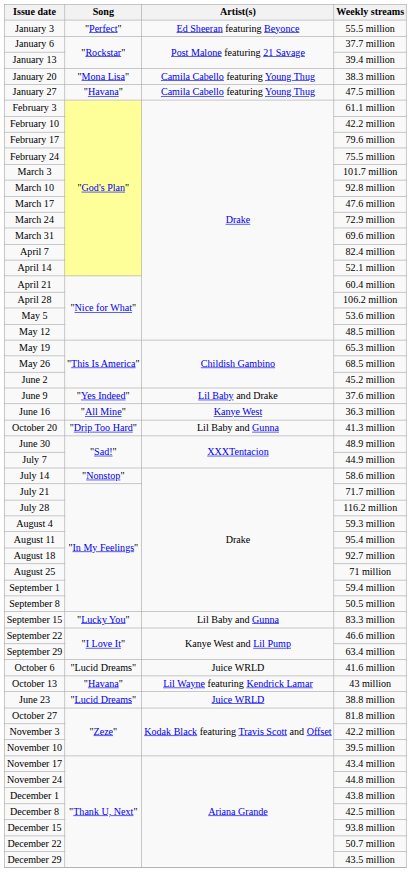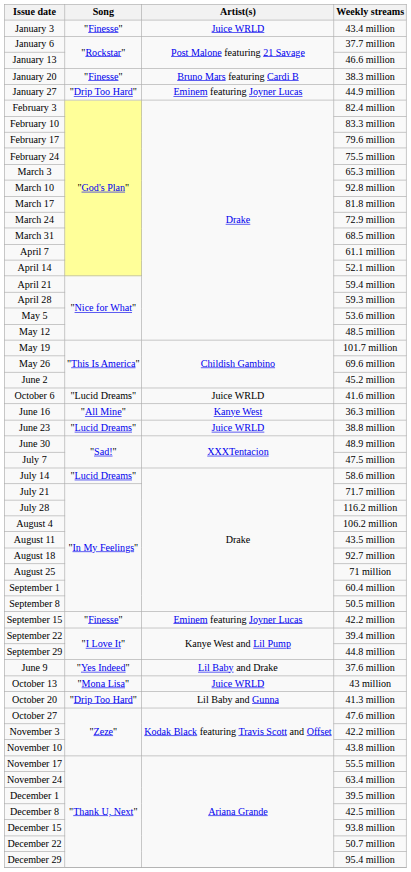 <table class="wikitable sortable" style="text-align: center;">
 <tr>
 <th>Issue date</th>
 <th>Song</th>
 <th>Artist(s)</th>
 <th>Weekly streams</th>
 </tr>
 <tr>
 <td>January 3</td>
-<td>"<a href='#'>Perfect</a>"</td>
-<td><a href='#'>Ed Sheeran</a> featuring <a href='#'>Beyonce</a></td>
-<td>55.5 million</td>
+<td>"<a href='#'>Finesse</a>"</td>
+<td><a href='#'>Juice WRLD</a></td>
+<td>43.4 million</td>
 </tr>
 <tr>
 <td>January 6</td>
 <td rowspan="2">"<a href='#'>Rockstar</a>"</td>
 <td rowspan="2"><a href='#'>Post Malone</a> featuring <a href='#'>21 Savage</a></td>
 <td>37.7 million</td>
 </tr>
 <tr>
 <td>January 13</td>
-<td>39.4 million</td>
+<td>46.6 million</td>
 </tr>
 <tr>
 <td>January 20</td>
-<td>"<a href='#'>Mona Lisa</a>"</td>
-<td><a href='#'>Camila Cabello</a> featuring <a href='#'>Young Thug</a></td>
+<td>"<a href='#'>Finesse</a>"</td>
+<td><a href='#'>Bruno Mars</a> featuring <a href='#'>Cardi B</a></td>
 <td>38.3 million</td>
 </tr>
 <tr>
 <td>January 27</td>
-<td>"<a href='#'>Havana</a>"</td>
-<td><a href='#'>Camila Cabello</a> featuring <a href='#'>Young Thug</a></td>
-<td>47.5 million</td>
+<td>"<a href='#'>Drip Too Hard</a>"</td>
+<td rowspan="1"><a href='#'>Eminem</a> featuring <a href='#'>Joyner Lucas</a></td>
+<td>44.9 million</td>
 </tr>
 <tr>
 <td>February 3</td>
 <td bgcolor=#FFFF99 rowspan="11">"<a href='#'>God's Plan</a>" </td>
 <td rowspan="15"><a href='#'>Drake</a></td>
-<td>61.1 million</td>
+<td>82.4 million</td>
 </tr>
 <tr>
 <td>February 10</td>
-<td>42.2 million</td>
+<td>83.3 million</td>
 </tr>
 <tr>
 <td>February 17</td>
 <td>79.6 million</td>
 </tr>
 <tr>
 <td>February 24</td>
 <td>75.5 million</td>
 </tr>
 <tr>
 <td>March 3</td>
-<td>101.7 million</td>
+<td>65.3 million</td>
 </tr>
 <tr>
 <td>March 10</td>
 <td>92.8 million</td>
 </tr>
 <tr>
 <td>March 17</td>
-<td>47.6 million</td>
+<td>81.8 million</td>
 </tr>
 <tr>
 <td>March 24</td>
 <td>72.9 million</td>
 </tr>
 <tr>
 <td>March 31</td>
-<td>69.6 million</td>
+<td>68.5 million</td>
 </tr>
 <tr>
 <td>April 7</td>
-<td>82.4 million</td>
+<td>61.1 million</td>
 </tr>
 <tr>
 <td>April 14</td>
 <td>52.1 million</td>
 </tr>
 <tr>
 <td>April 21</td>
 <td rowspan="4">"<a href='#'>Nice for What</a>"</td>
-<td>60.4 million</td>
+<td>59.4 million</td>
 </tr>
 <tr>
 <td>April 28</td>
-<td>106.2 million</td>
+<td>59.3 million</td>
 </tr>
 <tr>
 <td>May 5</td>
 <td>53.6 million</td>
 </tr>
 <tr>
 <td>May 12</td>
 <td>48.5 million</td>
 </tr>
 <tr>
 <td>May 19</td>
 <td rowspan="3">"<a href='#'>This Is America</a>"</td>
 <td rowspan="3"><a href='#'>Childish Gambino</a></td>
-<td>65.3 million</td>
+<td>101.7 million</td>
 </tr>
 <tr>
 <td>May 26</td>
-<td>68.5 million</td>
+<td>69.6 million</td>
 </tr>
 <tr>
 <td>June 2</td>
 <td>45.2 million</td>
 </tr>
 <tr>
-<td>June 9</td>
-<td>"<a href='#'>Yes Indeed</a>"</td>
-<td><a href='#'>Lil Baby</a> and Drake</td>
-<td>37.6 million</td>
+<td>October 6</td>
+<td>"Lucid Dreams"</td>
+<td>Juice WRLD</td>
+<td>41.6 million</td>
 </tr>
 <tr>
 <td>June 16</td>
 <td>"<a href='#'>All Mine</a>"</td>
 <td><a href='#'>Kanye West</a></td>
 <td>36.3 million</td>
 </tr>
 <tr>
-<td>October 20</td>
-<td>"<a href='#'>Drip Too Hard</a>"</td>
-<td>Lil Baby and <a href='#'>Gunna</a></td>
-<td>41.3 million</td>
+<td>June 23</td>
+<td>"<a href='#'>Lucid Dreams</a>"</td>
+<td><a href='#'>Juice WRLD</a></td>
+<td>38.8 million</td>
 </tr>
 <tr>
 <td>June 30</td>
 <td rowspan="2">"<a href='#'>Sad!</a>"</td>
 <td rowspan="2"><a href='#'>XXXTentacion</a></td>
 <td>48.9 million</td>
 </tr>
 <tr>
 <td>July 7</td>
-<td>44.9 million</td>
+<td>47.5 million</td>
 </tr>
 <tr>
 <td>July 14</td>
-<td rowspan="1">"<a href='#'>Nonstop</a>"</td>
+<td>"<a href='#'>Lucid Dreams</a>"</td>
 <td rowspan="9">Drake</td>
 <td>58.6 million</td>
 </tr>
 <tr>
 <td>July 21</td>
 <td rowspan="8">"<a href='#'>In My Feelings</a>"</td>
 <td>71.7 million</td>
 </tr>
 <tr>
 <td>July 28</td>
 <td>116.2 million</td>
 </tr>
 <tr>
 <td>August 4</td>
-<td>59.3 million</td>
+<td>106.2 million</td>
 </tr>
 <tr>
 <td>August 11</td>
-<td>95.4 million</td>
+<td>43.5 million</td>
 </tr>
 <tr>
 <td>August 18</td>
 <td>92.7 million</td>
 </tr>
 <tr>
 <td>August 25</td>
 <td>71 million</td>
 </tr>
 <tr>
 <td>September 1</td>
-<td>59.4 million</td>
+<td>60.4 million</td>
 </tr>
 <tr>
 <td>September 8</td>
 <td>50.5 million</td>
 </tr>
 <tr>
 <td>September 15</td>
-<td rowspan="1">"<a href='#'>Lucky You</a>"</td>
-<td>Lil Baby and <a href='#'>Gunna</a></td>
-<td>83.3 million</td>
+<td>"<a href='#'>Finesse</a>"</td>
+<td rowspan="1"><a href='#'>Eminem</a> featuring <a href='#'>Joyner Lucas</a></td>
+<td>42.2 million</td>
 </tr>
 <tr>
 <td>September 22</td>
 <td rowspan="2">"<a href='#'>I Love It</a>"</td>
 <td rowspan="2">Kanye West and <a href='#'>Lil Pump</a></td>
-<td>46.6 million</td>
+<td>39.4 million</td>
 </tr>
 <tr>
 <td>September 29</td>
-<td>63.4 million</td>
+<td>44.8 million</td>
 </tr>
 <tr>
-<td>October 6</td>
-<td>"Lucid Dreams"</td>
-<td>Juice WRLD</td>
-<td>41.6 million</td>
+<td>June 9</td>
+<td>"<a href='#'>Yes Indeed</a>"</td>
+<td><a href='#'>Lil Baby</a> and Drake</td>
+<td>37.6 million</td>
 </tr>
 <tr>
 <td>October 13</td>
-<td>"<a href='#'>Havana</a>"</td>
-<td><a href='#'>Lil Wayne</a> featuring <a href='#'>Kendrick Lamar</a></td>
+<td>"<a href='#'>Mona Lisa</a>"</td>
+<td><a href='#'>Juice WRLD</a></td>
 <td>43 million</td>
 </tr>
 <tr>
-<td>June 23</td>
-<td>"<a href='#'>Lucid Dreams</a>"</td>
-<td><a href='#'>Juice WRLD</a></td>
-<td>38.8 million</td>
+<td>October 20</td>
+<td>"<a href='#'>Drip Too Hard</a>"</td>
+<td>Lil Baby and <a href='#'>Gunna</a></td>
+<td>41.3 million</td>
 </tr>
 <tr>
 <td>October 27</td>
 <td rowspan="3">"<a href='#'>Zeze</a>"</td>
 <td rowspan="3"><a href='#'>Kodak Black</a> featuring <a href='#'>Travis Scott</a> and <a href='#'>Offset</a></td>
-<td>81.8 million</td>
+<td>47.6 million</td>
 </tr>
 <tr>
 <td>November 3</td>
 <td>42.2 million</td>
 </tr>
 <tr>
 <td>November 10</td>
-<td>39.5 million</td>
+<td>43.8 million</td>
 </tr>
 <tr>
 <td>November 17</td>
 <td rowspan="7">"<a href='#'>Thank U, Next</a>"</td>
 <td rowspan="7"><a href='#'>Ariana Grande</a></td>
-<td>43.4 million</td>
+<td>55.5 million</td>
 </tr>
 <tr>
 <td>November 24</td>
-<td>44.8 million</td>
+<td>63.4 million</td>
 </tr>
 <tr>
 <td>December 1</td>
-<td>43.8 million</td>
+<td>39.5 million</td>
 </tr>
 <tr>
 <td>December 8</td>
 <td>42.5 million</td>
 </tr>
 <tr>
 <td>December 15</td>
 <td>93.8 million</td>
 </tr>
 <tr>
 <td>December 22</td>
 <td>50.7 million</td>
 </tr>
 <tr>
 <td>December 29</td>
-<td>43.5 million</td>
+<td>95.4 million</td>
 </tr>
 <tr>
 </tr>
 </table>
